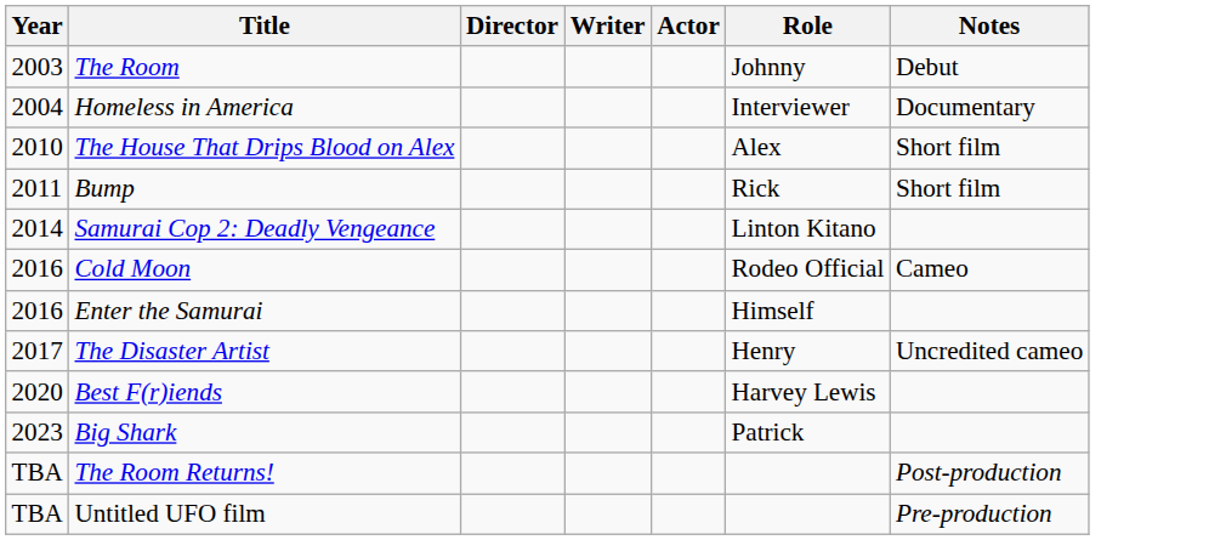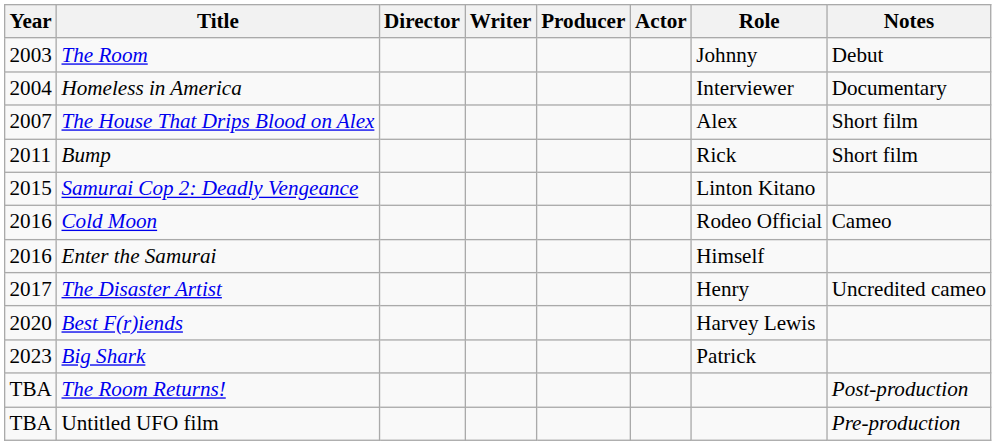 <table class="wikitable sortable">
 <tr>
 <th>Year</th>
 <th>Title</th>
 <th>Director</th>
 <th>Writer</th>
+<th>Producer</th>
 <th>Actor</th>
 <th>Role</th>
 <th>Notes</th>
 </tr>
 <tr>
 <td>2003</td>
 <td><em><a href='#'>The Room</a></em></td>
+<td></td>
 <td></td>
 <td></td>
 <td></td>
 <td>Johnny</td>
 <td>Debut</td>
 </tr>
 <tr>
 <td>2004</td>
 <td><em>Homeless in America</em></td>
 <td></td>
 <td></td>
 <td></td>
+<td></td>
 <td>Interviewer</td>
 <td>Documentary</td>
 </tr>
 <tr>
-<td>2010</td>
+<td>2007</td>
 <td><em><a href='#'>The House That Drips Blood on Alex</a></em></td>
+<td></td>
 <td></td>
 <td></td>
 <td></td>
 <td>Alex</td>
 <td>Short film</td>
 </tr>
 <tr>
 <td>2011</td>
 <td><em>Bump</em></td>
 <td></td>
 <td></td>
 <td></td>
+<td></td>
 <td>Rick</td>
 <td>Short film</td>
 </tr>
 <tr>
-<td>2014</td>
+<td>2015</td>
 <td><em><a href='#'>Samurai Cop 2: Deadly Vengeance</a></em></td>
+<td></td>
 <td></td>
 <td></td>
 <td></td>
 <td>Linton Kitano</td>
 <td></td>
 </tr>
 <tr>
 <td>2016</td>
 <td><em><a href='#'>Cold Moon</a></em></td>
 <td></td>
 <td></td>
 <td></td>
+<td></td>
 <td>Rodeo Official</td>
 <td>Cameo</td>
 </tr>
 <tr>
 <td>2016</td>
 <td><em>Enter the Samurai</em></td>
+<td></td>
 <td></td>
 <td></td>
 <td></td>
 <td>Himself</td>
 <td></td>
 </tr>
 <tr>
 <td>2017</td>
 <td><em><a href='#'>The Disaster Artist</a></em></td>
 <td></td>
 <td></td>
 <td></td>
+<td></td>
 <td>Henry</td>
 <td>Uncredited cameo</td>
 </tr>
 <tr>
 <td>2020</td>
 <td><em><a href='#'>Best F(r)iends</a></em></td>
 <td></td>
 <td></td>
 <td></td>
+<td></td>
 <td>Harvey Lewis</td>
 <td></td>
 </tr>
 <tr>
 <td>2023</td>
 <td><em><a href='#'>Big Shark</a></em></td>
+<td></td>
 <td></td>
 <td></td>
 <td></td>
 <td>Patrick</td>
 <td></td>
 </tr>
 <tr>
 <td>TBA</td>
 <td><em><a href='#'>The Room Returns!</a></em></td>
 <td></td>
 <td></td>
 <td></td>
 <td></td>
+<td></td>
 <td><em>Post-production</em></td>
 </tr>
 <tr>
 <td>TBA</td>
 <td>Untitled UFO film</td>
 <td></td>
 <td></td>
 <td></td>
 <td></td>
+<td></td>
 <td><em>Pre-production</em></td>
 </tr>
 </table>
